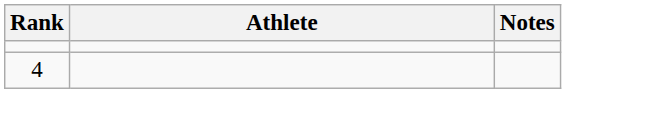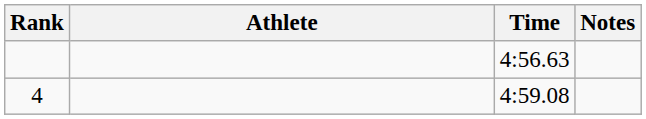 <table class="wikitable" style="text-align:center">
 <tr>
 <th>Rank</th>
 <th Style="width:18em">Athlete</th>
+<th>Time</th>
 <th>Notes</th>
 </tr>
 <tr>
 <td></td>
 <td style="text-align:left"></td>
+<td>4:56.63</td>
 <td></td>
 </tr>
 <tr>
 <td>4</td>
 <td style="text-align:left"></td>
+<td>4:59.08</td>
 <td></td>
 </tr>
 </table>
